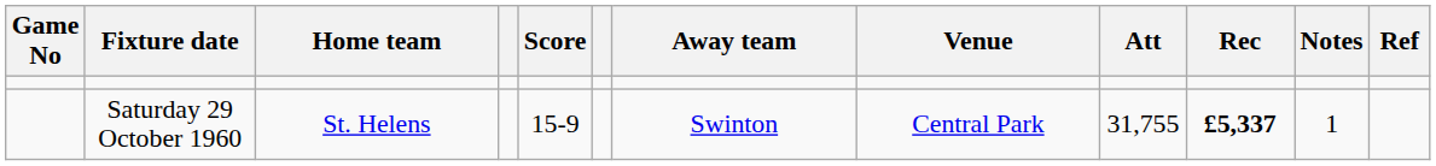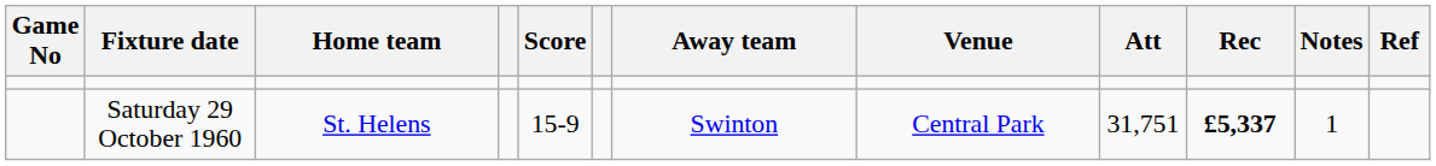 <table class="wikitable" style="text-align:center;">
 <tr>
 <th width=20 abbr="No">Game No</th>
 <th width=100 abbr="Date">Fixture date</th>
 <th width=150 abbr="Home team">Home team</th>
 <th width=5 abbr="space"></th>
 <th width=20 abbr="Score">Score</th>
 <th width=5 abbr="space"></th>
 <th width=150 abbr="Away team">Away team</th>
 <th width=150 abbr="Venue">Venue</th>
 <th width=45 abbr="Att">Att</th>
 <th width=60 abbr="Rec">Rec</th>
 <th width=20 abbr="Notes">Notes</th>
 <th width=30 abbr="Ref">Ref</th>
 </tr>
 <tr>
 <td></td>
 <td></td>
 <td></td>
 <td></td>
 <td></td>
 <td></td>
 <td></td>
 <td></td>
 <td></td>
 <td></td>
 <td></td>
 </tr>
 <tr>
 <td></td>
 <td>Saturday 29 October 1960</td>
 <td><a href='#'>St. Helens</a></td>
 <td></td>
 <td>15-9</td>
 <td></td>
 <td><a href='#'>Swinton</a></td>
 <td><a href='#'>Central Park</a></td>
-<td>31,755</td>
+<td>31,751</td>
 <td><strong>£5,337</strong></td>
 <td>1</td>
 <td></td>
 </tr>
 </table>
